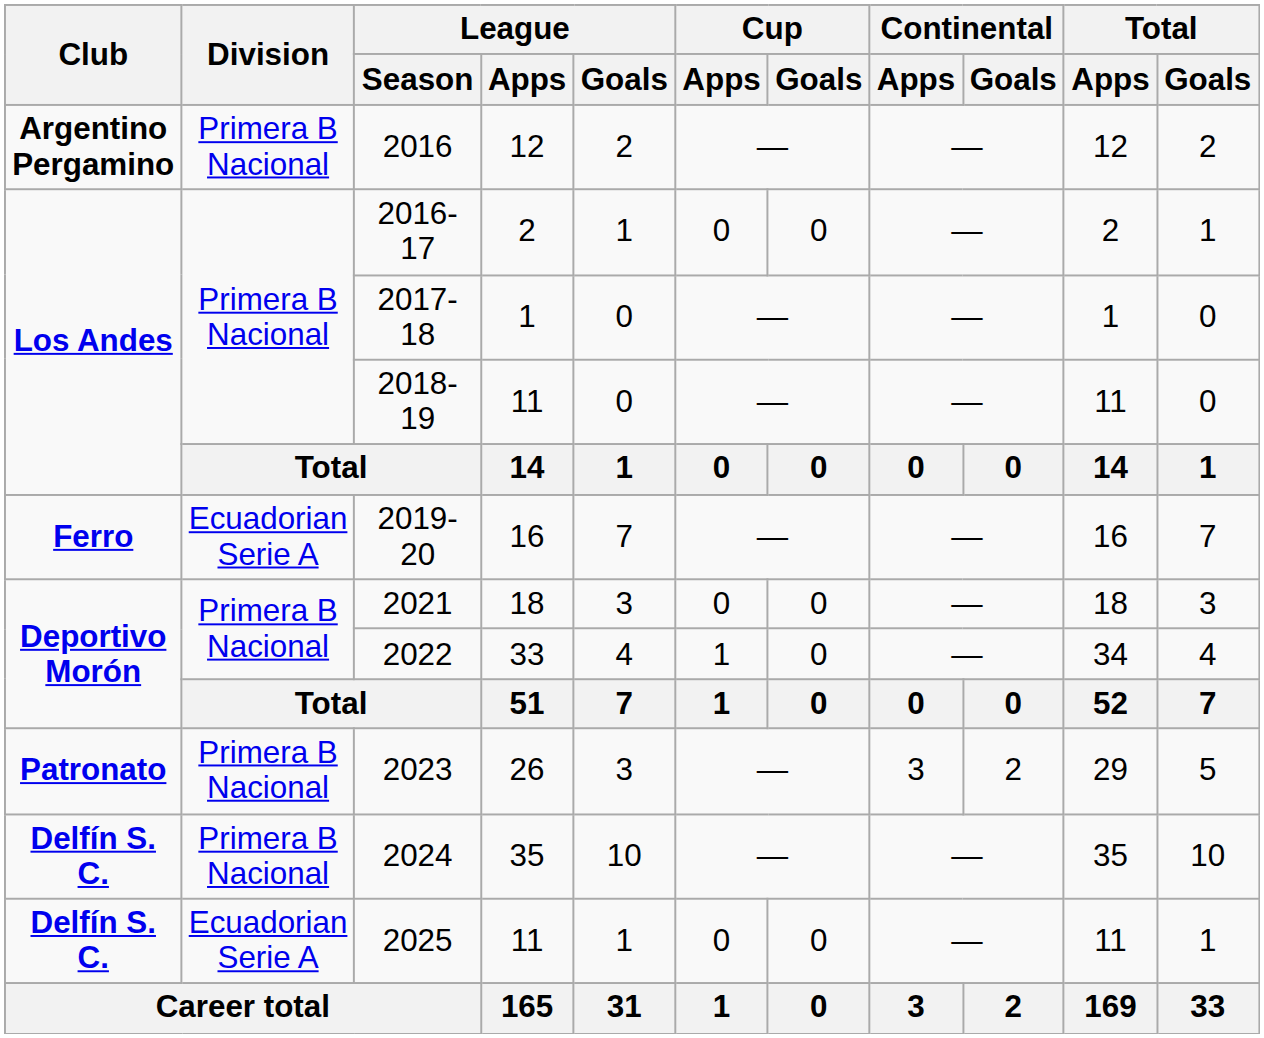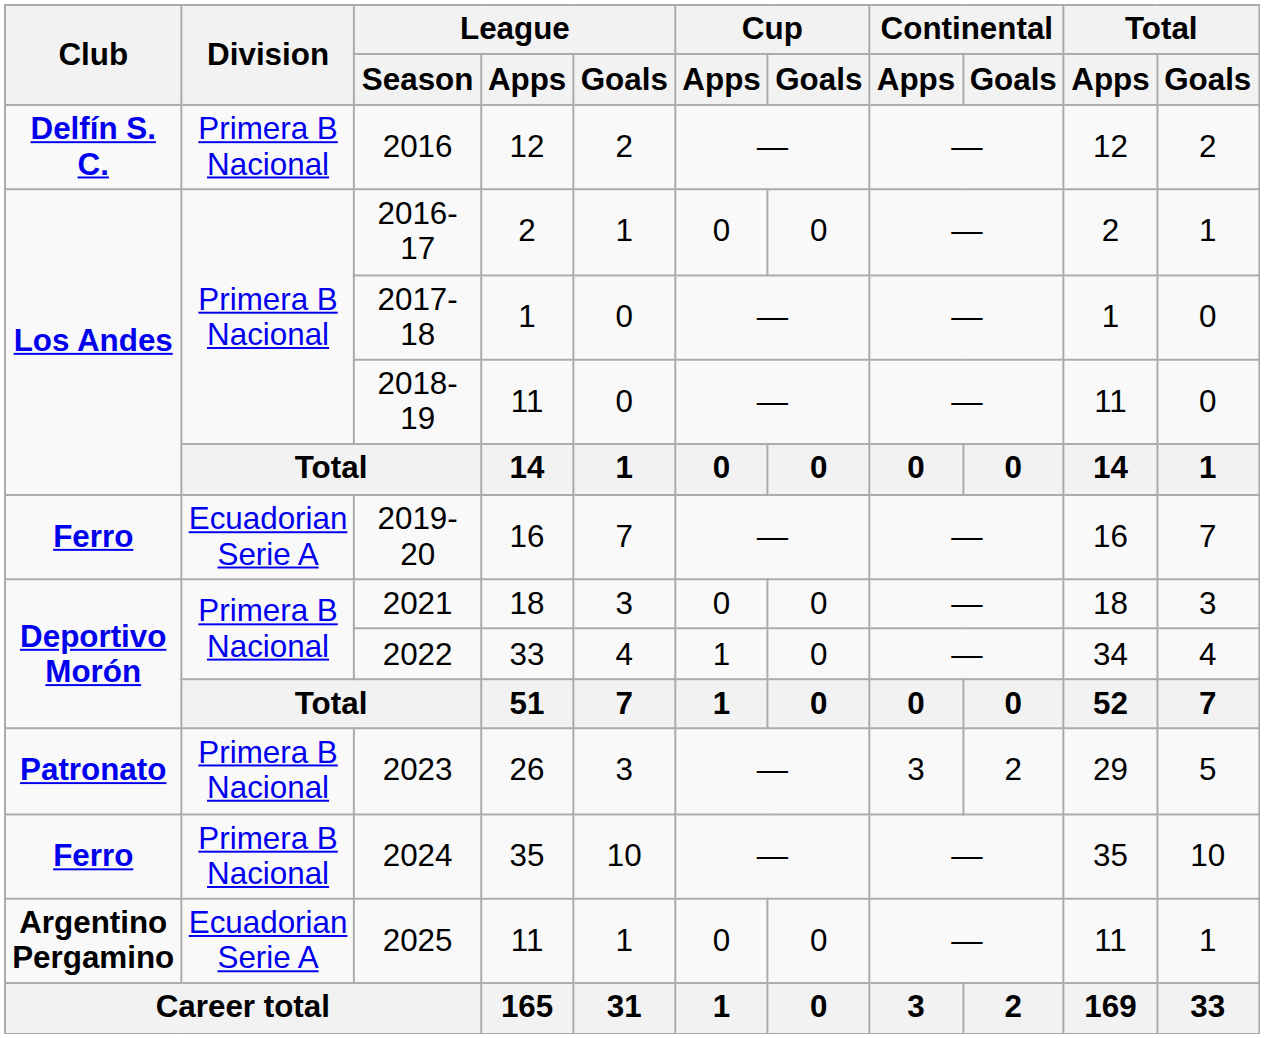 <table class="wikitable" style="text-align:center">
 <tr>
 <th rowspan="2">Club</th>
 <th rowspan="2">Division</th>
 <th colspan="3">League</th>
 <th colspan="2">Cup</th>
 <th colspan="2">Continental</th>
 <th colspan="2">Total</th>
 </tr>
 <tr>
 <th>Season</th>
 <th>Apps</th>
 <th>Goals</th>
 <th>Apps</th>
 <th>Goals</th>
 <th>Apps</th>
 <th>Goals</th>
 <th>Apps</th>
 <th>Goals</th>
 </tr>
 <tr>
-<td><strong>Argentino Pergamino</strong></td>
+<td><strong><a href='#'>Delfín S. C.</a></strong></td>
 <td><a href='#'>Primera B Nacional</a></td>
 <td>2016</td>
 <td>12</td>
 <td>2</td>
 <td colspan="2">—</td>
 <td colspan="2">—</td>
 <td>12</td>
 <td>2</td>
 </tr>
 <tr>
 <td rowspan="4"><strong><a href='#'>Los Andes</a></strong></td>
 <td rowspan="3"><a href='#'>Primera B Nacional</a></td>
 <td>2016-17</td>
 <td>2</td>
 <td>1</td>
 <td>0</td>
 <td>0</td>
 <td colspan="2">—</td>
 <td>2</td>
 <td>1</td>
 </tr>
 <tr>
 <td>2017-18</td>
 <td>1</td>
 <td>0</td>
 <td colspan="2">—</td>
 <td colspan="2">—</td>
 <td>1</td>
 <td>0</td>
 </tr>
 <tr>
 <td>2018-19</td>
 <td>11</td>
 <td>0</td>
 <td colspan="2">—</td>
 <td colspan="2">—</td>
 <td>11</td>
 <td>0</td>
 </tr>
 <tr>
 <th colspan="2">Total</th>
 <th>14</th>
 <th>1</th>
 <th>0</th>
 <th>0</th>
 <th>0</th>
 <th>0</th>
 <th>14</th>
 <th>1</th>
 </tr>
 <tr>
 <td><strong><a href='#'>Ferro</a></strong></td>
 <td><a href='#'>Ecuadorian Serie A</a></td>
 <td>2019-20</td>
 <td>16</td>
 <td>7</td>
 <td colspan="2">—</td>
 <td colspan="2">—</td>
 <td>16</td>
 <td>7</td>
 </tr>
 <tr>
 <td rowspan="3"><strong><a href='#'>Deportivo Morón</a></strong></td>
 <td rowspan="2"><a href='#'>Primera B Nacional</a></td>
 <td>2021</td>
 <td>18</td>
 <td>3</td>
 <td>0</td>
 <td>0</td>
 <td colspan="2">—</td>
 <td>18</td>
 <td>3</td>
 </tr>
 <tr>
 <td>2022</td>
 <td>33</td>
 <td>4</td>
 <td>1</td>
 <td>0</td>
 <td colspan="2">—</td>
 <td>34</td>
 <td>4</td>
 </tr>
 <tr>
 <th colspan="2">Total</th>
 <th>51</th>
 <th>7</th>
 <th>1</th>
 <th>0</th>
 <th>0</th>
 <th>0</th>
 <th>52</th>
 <th>7</th>
 </tr>
 <tr>
 <td><strong><a href='#'>Patronato</a></strong></td>
 <td><a href='#'>Primera B Nacional</a></td>
 <td>2023</td>
 <td>26</td>
 <td>3</td>
 <td colspan="2">—</td>
 <td>3</td>
 <td>2</td>
 <td>29</td>
 <td>5</td>
 </tr>
 <tr>
-<td><strong><a href='#'>Delfín S. C.</a></strong></td>
+<td><strong><a href='#'>Ferro</a></strong></td>
 <td><a href='#'>Primera B Nacional</a></td>
 <td>2024</td>
 <td>35</td>
 <td>10</td>
 <td colspan="2">—</td>
 <td colspan="2">—</td>
 <td>35</td>
 <td>10</td>
 </tr>
 <tr>
-<td><strong><a href='#'>Delfín S. C.</a></strong></td>
+<td><strong>Argentino Pergamino</strong></td>
 <td><a href='#'>Ecuadorian Serie A</a></td>
 <td>2025</td>
 <td>11</td>
 <td>1</td>
 <td>0</td>
 <td>0</td>
 <td colspan="2">—</td>
 <td>11</td>
 <td>1</td>
 </tr>
 <tr>
 <th colspan="3">Career total</th>
 <th>165</th>
 <th>31</th>
 <th>1</th>
 <th>0</th>
 <th>3</th>
 <th>2</th>
 <th>169</th>
 <th>33</th>
 </tr>
 </table>
